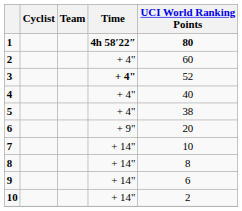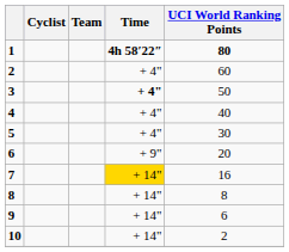 <table class="wikitable">
 <tr style="background:#ccccff;">
 <th></th>
 <th>Cyclist</th>
 <th>Team</th>
 <th>Time</th>
 <th><a href='#'>UCI World Ranking</a><br>Points</th>
 </tr>
 <tr>
 <td><strong>1</strong></td>
 <td><strong></strong></td>
 <td><strong></strong></td>
 <td align=right><strong>4h 58′22″</strong></td>
 <td align=center><strong>80</strong></td>
 </tr>
 <tr>
 <td><strong>2</strong></td>
 <td></td>
 <td></td>
 <td align=right>+ 4"</td>
 <td align=center>60</td>
 </tr>
 <tr>
 <td><strong>3</strong></td>
 <td></td>
 <td></td>
 <td align=right><strong>+ 4"</strong></td>
-<td align=center>52</td>
+<td align=center>50</td>
 </tr>
 <tr>
 <td><strong>4</strong></td>
 <td></td>
 <td></td>
 <td align=right>+ 4"</td>
 <td align=center>40</td>
 </tr>
 <tr>
 <td><strong>5</strong></td>
 <td></td>
 <td></td>
 <td align=right>+ 4"</td>
-<td align=center>38</td>
+<td align=center>30</td>
 </tr>
 <tr>
 <td><strong>6</strong></td>
 <td></td>
 <td></td>
 <td align=right>+ 9"</td>
 <td align=center>20</td>
 </tr>
 <tr>
 <td><strong>7</strong></td>
 <td></td>
 <td></td>
-<td align=right>+ 14"</td>
-<td align=center>10</td>
+<td align=right style="background: gold;">+ 14"</td>
+<td align=center>16</td>
 </tr>
 <tr>
 <td><strong>8</strong></td>
 <td></td>
 <td></td>
 <td align=right>+ 14"</td>
 <td align=center>8</td>
 </tr>
 <tr>
 <td><strong>9</strong></td>
 <td></td>
 <td></td>
 <td align=right>+ 14"</td>
 <td align=center>6</td>
 </tr>
 <tr>
 <td><strong>10</strong></td>
 <td></td>
 <td></td>
 <td align=right>+ 14"</td>
 <td align=center>2</td>
 </tr>
 <tr>
 </tr>
 </table>
